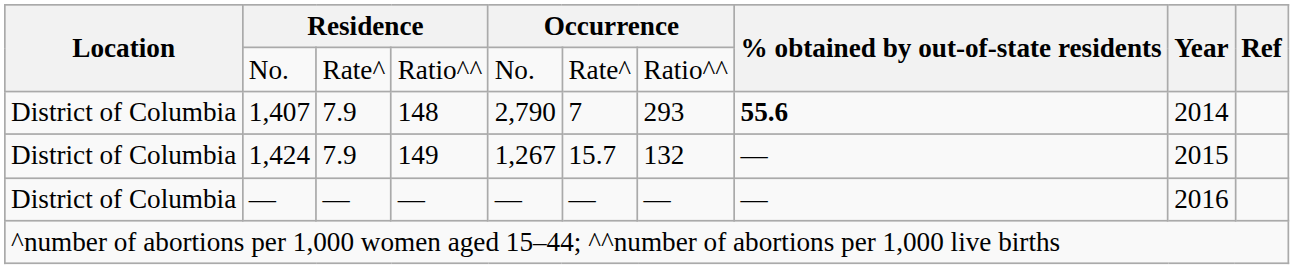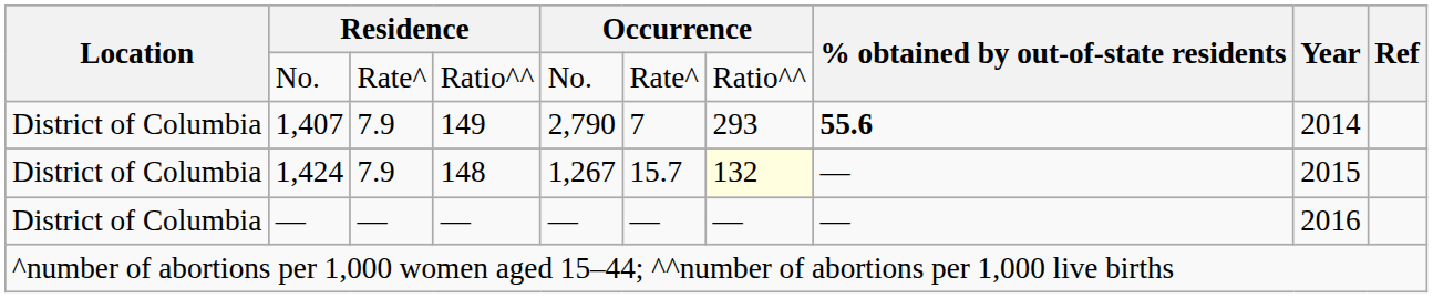 <table class="wikitable">
 <tr>
 <th rowspan="2">Location</th>
 <th colspan="3">Residence</th>
 <th colspan="3">Occurrence</th>
 <th rowspan="2">% obtained by out-of-state residents</th>
 <th rowspan="2">Year</th>
 <th rowspan="2">Ref</th>
 </tr>
 <tr>
 <td>No.</td>
 <td>Rate^</td>
 <td>Ratio^^</td>
 <td>No.</td>
 <td>Rate^</td>
 <td>Ratio^^</td>
 </tr>
 <tr>
 <td>District of Columbia</td>
 <td>1,407</td>
 <td>7.9</td>
-<td>148</td>
+<td>149</td>
 <td>2,790</td>
 <td>7</td>
 <td>293</td>
 <td><strong>55.6</strong></td>
 <td>2014</td>
 <td></td>
 </tr>
 <tr>
 <td>District of Columbia</td>
 <td>1,424</td>
 <td>7.9</td>
-<td>149</td>
+<td>148</td>
 <td>1,267</td>
 <td>15.7</td>
-<td>132</td>
+<td style="background: lightyellow;">132</td>
 <td>—</td>
 <td>2015</td>
 <td></td>
 </tr>
 <tr>
 <td>District of Columbia</td>
 <td>—</td>
 <td>—</td>
 <td>—</td>
 <td>—</td>
 <td>—</td>
 <td>—</td>
 <td>—</td>
 <td>2016</td>
 <td></td>
 </tr>
 <tr>
 <td colspan="10">^number of abortions per 1,000 women aged 15–44; ^^number of abortions per 1,000 live births</td>
 </tr>
 </table>
